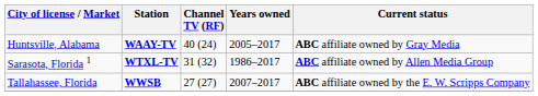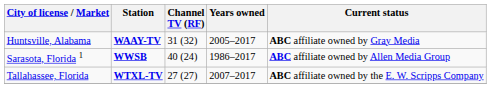 <table class="wikitable">
 <tr style="vertical-align: top; text-align: left;">
 <th><a href='#'>City of license</a> / <a href='#'>Market</a></th>
 <th>Station</th>
 <th>Channel<br><a href='#'>TV</a> (<a href='#'>RF</a>)</th>
 <th>Years owned</th>
 <th>Current status</th>
 </tr>
 <tr style="vertical-align: top; text-align: left;">
 <td><a href='#'>Huntsville, Alabama</a></td>
 <td><strong><a href='#'>WAAY-TV</a></strong></td>
-<td>40 (24)</td>
+<td>31 (32)</td>
 <td>2005–2017</td>
 <td><strong>ABC</strong> affiliate owned by <a href='#'>Gray Media</a></td>
 </tr>
 <tr style="vertical-align: top; text-align: left;">
 <td><a href='#'>Sarasota, Florida</a> <sup>1</sup></td>
-<td><strong><a href='#'>WTXL-TV</a></strong></td>
-<td>31 (32)</td>
+<td><strong><a href='#'>WWSB</a></strong></td>
+<td>40 (24)</td>
 <td>1986–2017</td>
 <td><strong><a href='#'>ABC</a></strong> affiliate owned by <a href='#'>Allen Media Group</a></td>
 </tr>
 <tr style="vertical-align: top; text-align: left;">
 <td><a href='#'>Tallahassee, Florida</a></td>
-<td><strong><a href='#'>WWSB</a></strong></td>
+<td><strong><a href='#'>WTXL-TV</a></strong></td>
 <td>27 (27)</td>
 <td>2007–2017</td>
 <td><strong>ABC</strong> affiliate owned by the <a href='#'>E. W. Scripps Company</a></td>
 </tr>
 <tr style="vertical-align: top; text-align: left;">
 </tr>
 </table>
